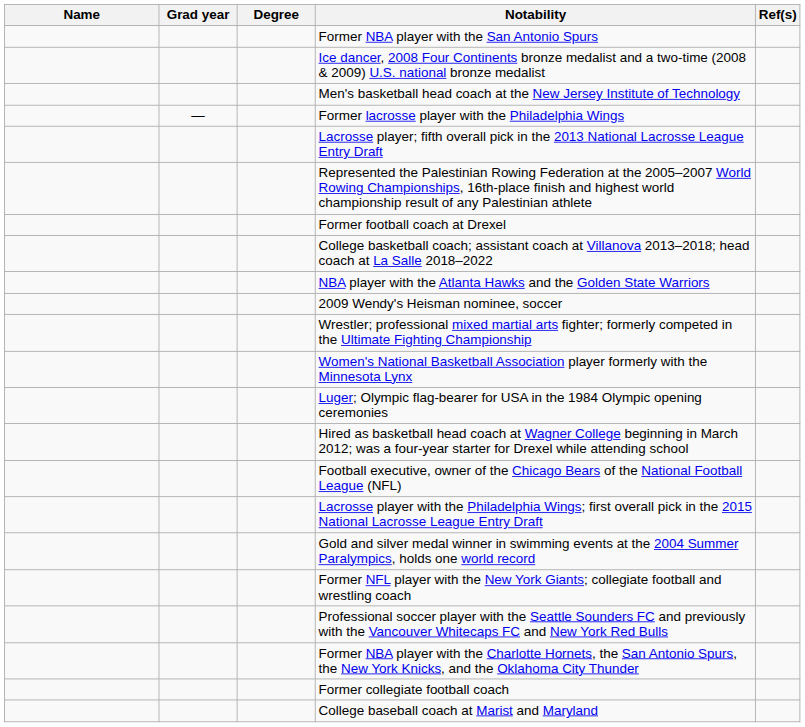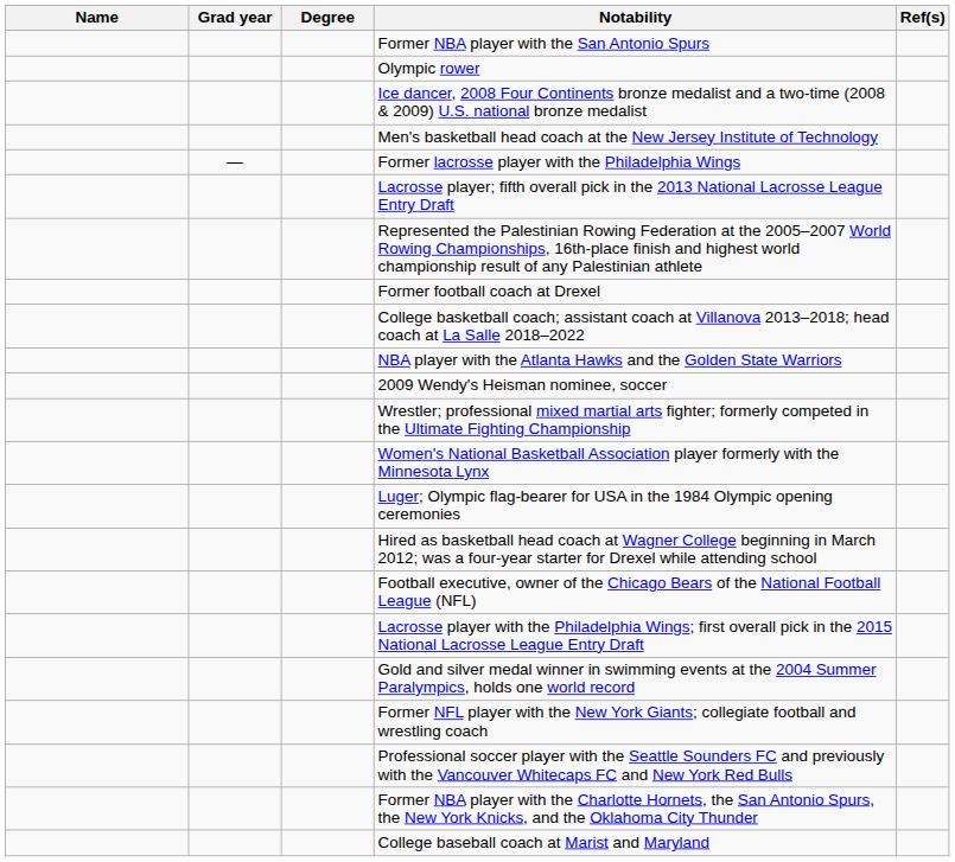 <table class="wikitable sortable" width=75%>
 <tr valign="top">
 <th width="20%">Name</th>
 <th width="10%">Grad year</th>
 <th width="10%" class="unsortable">Degree</th>
 <th width="57%" class="unsortable">Notability</th>
 <th width="3%" class="unsortable">Ref(s)</th>
 </tr>
 <tr valign="top">
 <td></td>
 <td></td>
 <td></td>
 <td>Former <a href='#'>NBA</a> player with the <a href='#'>San Antonio Spurs</a></td>
+<td></td>
+</tr>
+<tr valign="top">
+<td></td>
+<td></td>
+<td></td>
+<td>Olympic <a href='#'>rower</a></td>
 <td></td>
 </tr>
 <tr valign="top">
 <td></td>
 <td></td>
 <td></td>
 <td><a href='#'>Ice dancer</a>, <a href='#'>2008 Four Continents</a> bronze medalist and a two-time (2008 & 2009) <a href='#'>U.S. national</a> bronze medalist</td>
 <td></td>
 </tr>
 <tr valign="top">
 <td></td>
 <td></td>
 <td></td>
 <td>Men's basketball head coach at the <a href='#'>New Jersey Institute of Technology</a></td>
 <td></td>
 </tr>
 <tr valign="top">
 <td></td>
 <td data-sort-value="00" style="text-align:center;">—</td>
 <td></td>
 <td>Former <a href='#'>lacrosse</a> player with the <a href='#'>Philadelphia Wings</a></td>
 <td></td>
 </tr>
 <tr valign="top">
 <td></td>
 <td></td>
 <td></td>
 <td><a href='#'>Lacrosse</a> player; fifth overall pick in the <a href='#'>2013 National Lacrosse League Entry Draft</a></td>
 <td></td>
 </tr>
 <tr valign="top">
 <td></td>
 <td></td>
 <td></td>
 <td>Represented the Palestinian Rowing Federation at the 2005–2007 <a href='#'>World Rowing Championships</a>, 16th-place finish and highest world championship result of any Palestinian athlete</td>
 <td></td>
 </tr>
 <tr valign="top">
 <td></td>
 <td></td>
 <td></td>
 <td>Former football coach at Drexel</td>
 <td></td>
 </tr>
 <tr valign="top">
 <td></td>
 <td></td>
 <td></td>
 <td>College basketball coach; assistant coach at <a href='#'>Villanova</a> 2013–2018; head coach at <a href='#'>La Salle</a> 2018–2022</td>
 <td></td>
 </tr>
 <tr valign="top">
 <td></td>
 <td></td>
 <td></td>
 <td><a href='#'>NBA</a> player with the <a href='#'>Atlanta Hawks</a> and the <a href='#'>Golden State Warriors</a></td>
 <td></td>
 </tr>
 <tr valign="top">
 <td></td>
 <td></td>
 <td></td>
 <td>2009 Wendy's Heisman nominee, soccer</td>
 </tr>
 <tr valign="top">
 <td></td>
 <td></td>
 <td></td>
 <td>Wrestler; professional <a href='#'>mixed martial arts</a> fighter; formerly competed in the <a href='#'>Ultimate Fighting Championship</a></td>
 <td></td>
 </tr>
 <tr valign="top">
 <td></td>
 <td></td>
 <td></td>
 <td><a href='#'>Women's National Basketball Association</a> player formerly with the <a href='#'>Minnesota Lynx</a></td>
 <td></td>
 </tr>
 <tr valign="top">
 <td></td>
 <td></td>
 <td></td>
 <td><a href='#'>Luger</a>; Olympic flag-bearer for USA in the 1984 Olympic opening ceremonies</td>
 <td></td>
 </tr>
 <tr valign="top">
 <td></td>
 <td></td>
 <td></td>
 <td>Hired as basketball head coach at <a href='#'>Wagner College</a> beginning in March 2012; was a four-year starter for Drexel while attending school</td>
 <td></td>
 </tr>
 <tr valign="top">
 <td></td>
 <td></td>
 <td></td>
 <td>Football executive, owner of the <a href='#'>Chicago Bears</a> of the <a href='#'>National Football League</a> (NFL)</td>
 <td></td>
 </tr>
 <tr valign="top">
 <td></td>
 <td></td>
 <td></td>
 <td><a href='#'>Lacrosse</a> player with the <a href='#'>Philadelphia Wings</a>; first overall pick in the <a href='#'>2015 National Lacrosse League Entry Draft</a></td>
 <td></td>
 </tr>
 <tr valign="top">
 <td></td>
 <td></td>
 <td></td>
 <td>Gold and silver medal winner in swimming events at the <a href='#'>2004 Summer Paralympics</a>, holds one <a href='#'>world record</a></td>
 <td></td>
 </tr>
 <tr valign="top">
 <td></td>
 <td></td>
 <td></td>
 <td>Former <a href='#'>NFL</a> player with the <a href='#'>New York Giants</a>; collegiate football and wrestling coach</td>
 <td></td>
 </tr>
 <tr valign="top">
 <td></td>
 <td></td>
 <td></td>
 <td>Professional soccer player with the <a href='#'>Seattle Sounders FC</a> and previously with the <a href='#'>Vancouver Whitecaps FC</a> and <a href='#'>New York Red Bulls</a></td>
 <td></td>
 </tr>
 <tr valign="top">
 <td></td>
 <td></td>
 <td></td>
 <td>Former <a href='#'>NBA</a> player with the <a href='#'>Charlotte Hornets</a>, the <a href='#'>San Antonio Spurs</a>, the <a href='#'>New York Knicks</a>, and the <a href='#'>Oklahoma City Thunder</a></td>
 <td></td>
 </tr>
 <tr valign="top">
 <td></td>
 <td></td>
 <td></td>
-<td>Former collegiate football coach</td>
-<td></td>
-</tr>
-<tr valign="top">
-<td></td>
-<td></td>
-<td></td>
 <td>College baseball coach at <a href='#'>Marist</a> and <a href='#'>Maryland</a></td>
 <td></td>
 </tr>
 </table>
